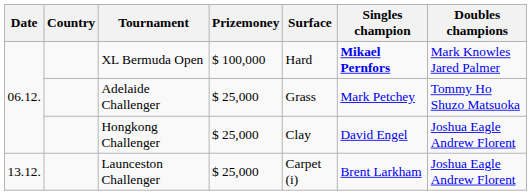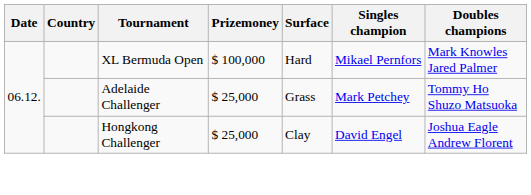 <table class="sortable wikitable" style=font-size:97%>
 <tr>
 <th>Date</th>
 <th>Country</th>
 <th>Tournament</th>
 <th>Prizemoney</th>
 <th>Surface</th>
 <th>Singles champion</th>
 <th>Doubles champions</th>
 </tr>
 <tr>
 <td rowspan="3">06.12.</td>
 <td></td>
 <td>XL Bermuda Open</td>
 <td>$ 100,000</td>
 <td>Hard</td>
-<td><strong> <a href='#'>Mikael Pernfors</a></strong></td>
+<td> <a href='#'>Mikael Pernfors</a></td>
 <td> <a href='#'>Mark Knowles</a><br> <a href='#'>Jared Palmer</a></td>
 </tr>
 <tr>
 <td></td>
 <td>Adelaide Challenger</td>
 <td>$ 25,000</td>
 <td>Grass</td>
 <td> <a href='#'>Mark Petchey</a></td>
 <td> <a href='#'>Tommy Ho</a><br> <a href='#'>Shuzo Matsuoka</a></td>
 </tr>
 <tr>
 <td></td>
 <td>Hongkong Challenger</td>
 <td>$ 25,000</td>
 <td>Clay</td>
 <td> <a href='#'>David Engel</a></td>
 <td> <a href='#'>Joshua Eagle</a><br> <a href='#'>Andrew Florent</a></td>
 </tr>
-<tr>
-<td>13.12.</td>
-<td></td>
-<td>Launceston Challenger</td>
-<td>$ 25,000</td>
-<td>Carpet (i)</td>
-<td> <a href='#'>Brent Larkham</a></td>
-<td> <a href='#'>Joshua Eagle</a><br> <a href='#'>Andrew Florent</a></td>
-</tr>
 </table>
